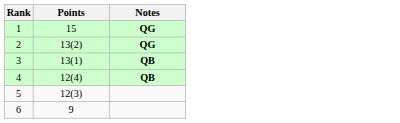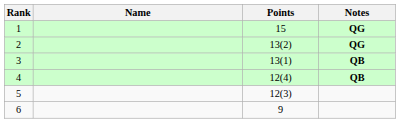 <table class="wikitable" style="text-align:center;">
 <tr>
 <th>Rank</th>
+<th style="width:20em;">Name</th>
 <th style="width:7em;">Points</th>
 <th style="width:7em;">Notes</th>
 </tr>
 <tr bgcolor=ccffcc>
 <td>1</td>
+<td align=left></td>
 <td>15</td>
 <td><strong>QG</strong></td>
 </tr>
 <tr bgcolor=ccffcc>
 <td>2</td>
+<td align=left></td>
 <td>13(2)</td>
 <td><strong>QG</strong></td>
 </tr>
 <tr bgcolor=ccffcc>
 <td>3</td>
+<td align=left></td>
 <td>13(1)</td>
 <td><strong>QB</strong></td>
 </tr>
 <tr bgcolor=ccffcc>
 <td>4</td>
+<td align=left></td>
 <td>12(4)</td>
 <td><strong>QB</strong></td>
 </tr>
 <tr>
 <td>5</td>
+<td align=left></td>
 <td>12(3)</td>
 <td></td>
 </tr>
 <tr>
 <td>6</td>
+<td align=left></td>
 <td>9</td>
 <td></td>
 </tr>
 </table>
